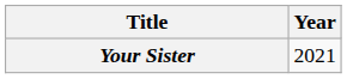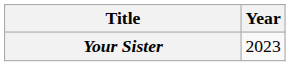 <table class="wikitable plainrowheaders" style="text-align:center;">
 <tr>
 <th scope="col" style="width:13em;">Title</th>
 <th scope="col" style="width:1em;">Year</th>
 </tr>
 <tr>
 <th scope="row"><em>Your Sister</em></th>
-<td>2021</td>
+<td>2023</td>
 </tr>
 </table>
